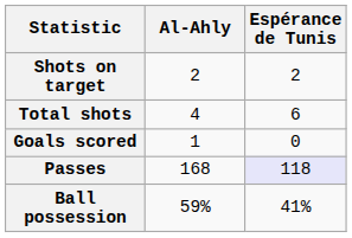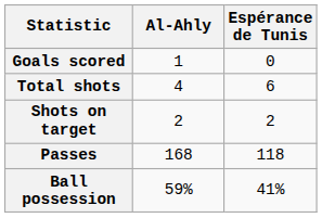 <table class="wikitable plainrowheaders" style="text-align:center">
 <tr>
 <th scope="col" style="width:100px">Statistic</th>
 <th scope="col" style="width:70px">Al-Ahly</th>
 <th scope="col" style="width:70px">Espérance de Tunis</th>
 </tr>
 <tr>
-<th scope=row>Shots on target</th>
-<td>2</td>
-<td>2</td>
+<th scope=row>Goals scored</th>
+<td>1</td>
+<td>0</td>
 </tr>
 <tr>
 <th scope=row>Total shots</th>
 <td>4</td>
 <td>6</td>
 </tr>
 <tr>
-<th scope=row>Goals scored</th>
-<td>1</td>
-<td>0</td>
+<th scope=row>Shots on target</th>
+<td>2</td>
+<td>2</td>
 </tr>
 <tr>
 <th scope=row>Passes</th>
 <td>168</td>
-<td style="background: lavender;">118</td>
+<td>118</td>
 </tr>
 <tr>
 <th scope=row>Ball possession</th>
 <td>59%</td>
 <td>41%</td>
 </tr>
 </table>
